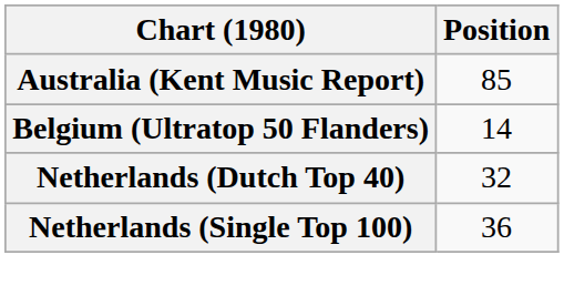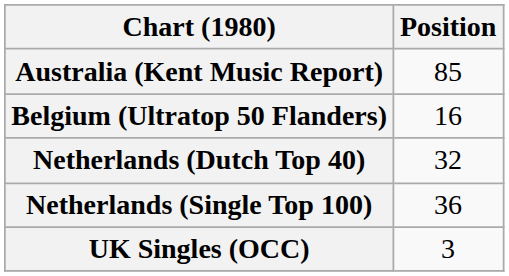 <table class="wikitable sortable plainrowheaders" style="text-align:center">
 <tr>
 <th scope="col">Chart (1980)</th>
 <th scope="col">Position</th>
 </tr>
 <tr>
 <th scope="row">Australia (Kent Music Report)</th>
 <td>85</td>
 </tr>
 <tr>
 <th scope="row">Belgium (Ultratop 50 Flanders)</th>
-<td>14</td>
+<td>16</td>
 </tr>
 <tr>
 <th scope="row">Netherlands (Dutch Top 40)</th>
 <td>32</td>
 </tr>
 <tr>
 <th scope="row">Netherlands (Single Top 100)</th>
 <td>36</td>
 </tr>
+<tr>
+<th scope="row">UK Singles (OCC)</th>
+<td>3</td>
+</tr>
 </table>
